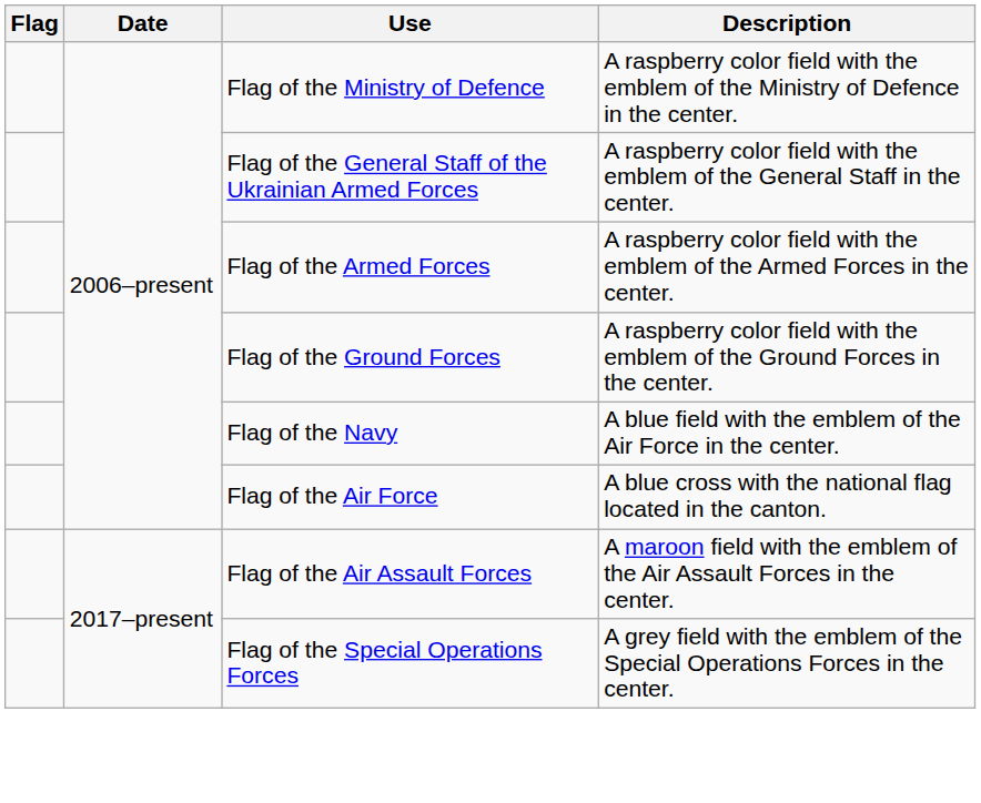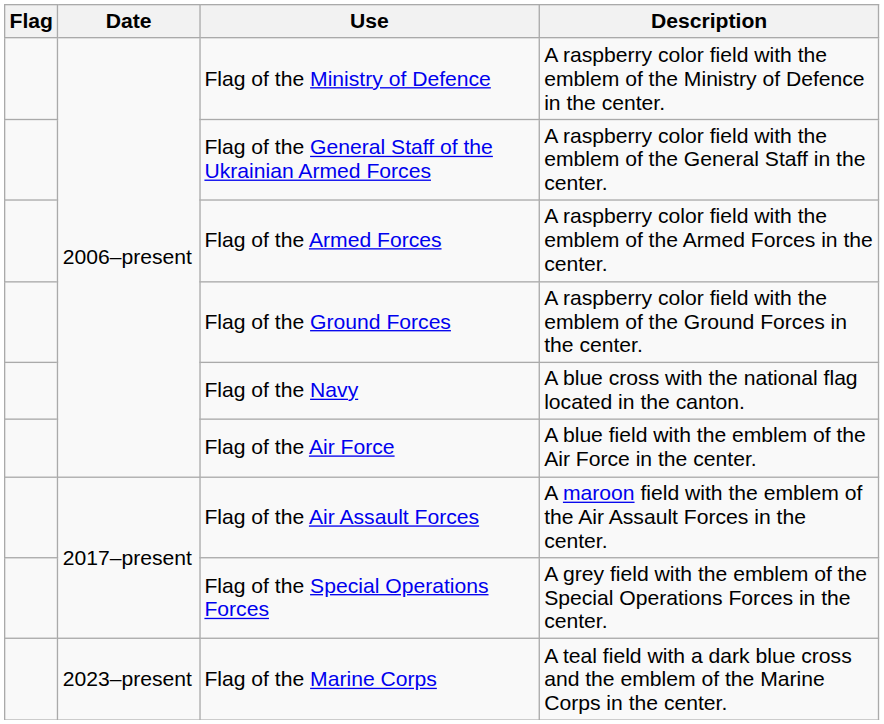 <table class="wikitable">
 <tr>
 <th>Flag</th>
 <th style="width:100px;">Date</th>
 <th style="width:250px;">Use</th>
 <th style="width:250px;">Description</th>
 </tr>
 <tr>
 <td></td>
 <td rowspan="6">2006–present</td>
 <td>Flag of the <a href='#'>Ministry of Defence</a></td>
 <td>A raspberry color field with the emblem of the Ministry of Defence in the center.</td>
 </tr>
 <tr>
 <td></td>
 <td>Flag of the <a href='#'>General Staff of the Ukrainian Armed Forces</a></td>
 <td>A raspberry color field with the emblem of the General Staff in the center.</td>
 </tr>
 <tr>
 <td></td>
 <td>Flag of the <a href='#'>Armed Forces</a></td>
 <td>A raspberry color field with the emblem of the Armed Forces in the center.</td>
 </tr>
 <tr>
 <td></td>
 <td>Flag of the <a href='#'>Ground Forces</a></td>
 <td>A raspberry color field with the emblem of the Ground Forces in the center.</td>
 </tr>
 <tr>
 <td></td>
 <td>Flag of the <a href='#'>Navy</a></td>
-<td>A blue field with the emblem of the Air Force in the center.</td>
+<td>A blue cross with the national flag located in the canton.</td>
 </tr>
 <tr>
 <td></td>
 <td>Flag of the <a href='#'>Air Force</a></td>
-<td>A blue cross with the national flag located in the canton.</td>
+<td>A blue field with the emblem of the Air Force in the center.</td>
 </tr>
 <tr>
 <td></td>
 <td rowspan="2">2017–present</td>
 <td>Flag of the <a href='#'>Air Assault Forces</a></td>
 <td>A <a href='#'>maroon</a> field with the emblem of the Air Assault Forces in the center.</td>
 </tr>
 <tr>
 <td></td>
 <td>Flag of the <a href='#'>Special Operations Forces</a></td>
 <td>A grey field with the emblem of the Special Operations Forces in the center.</td>
 </tr>
+<tr>
+<td></td>
+<td>2023–present</td>
+<td>Flag of the <a href='#'>Marine Corps</a></td>
+<td>A teal field with a dark blue cross and the emblem of the Marine Corps in the center.</td>
+</tr>
 </table>
